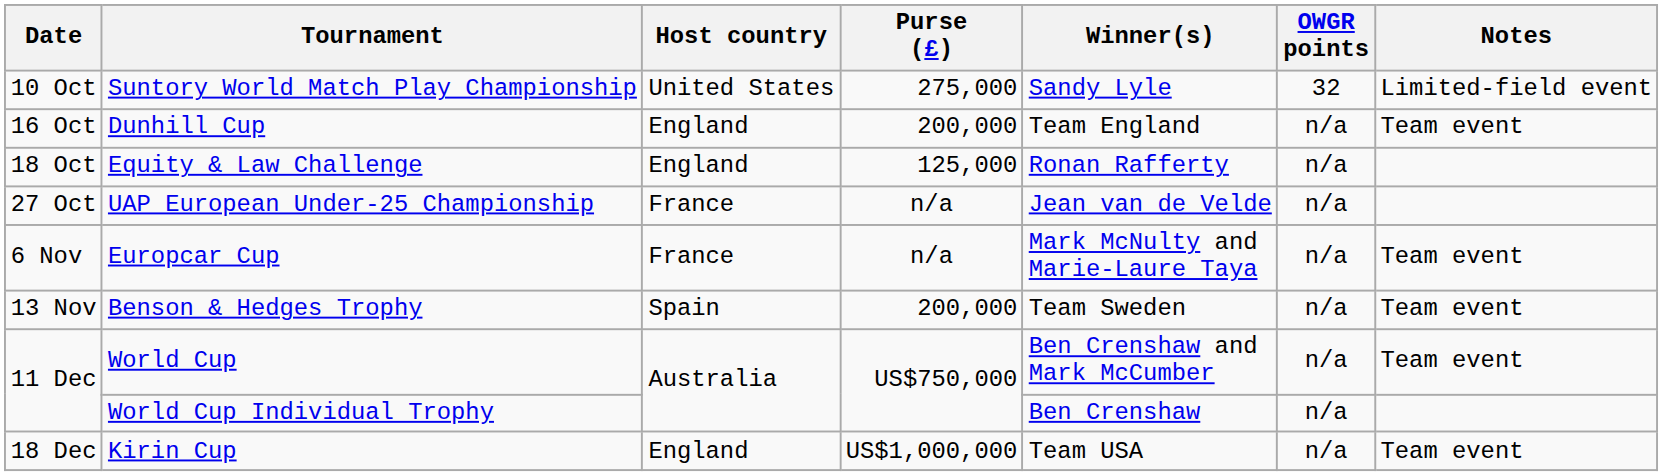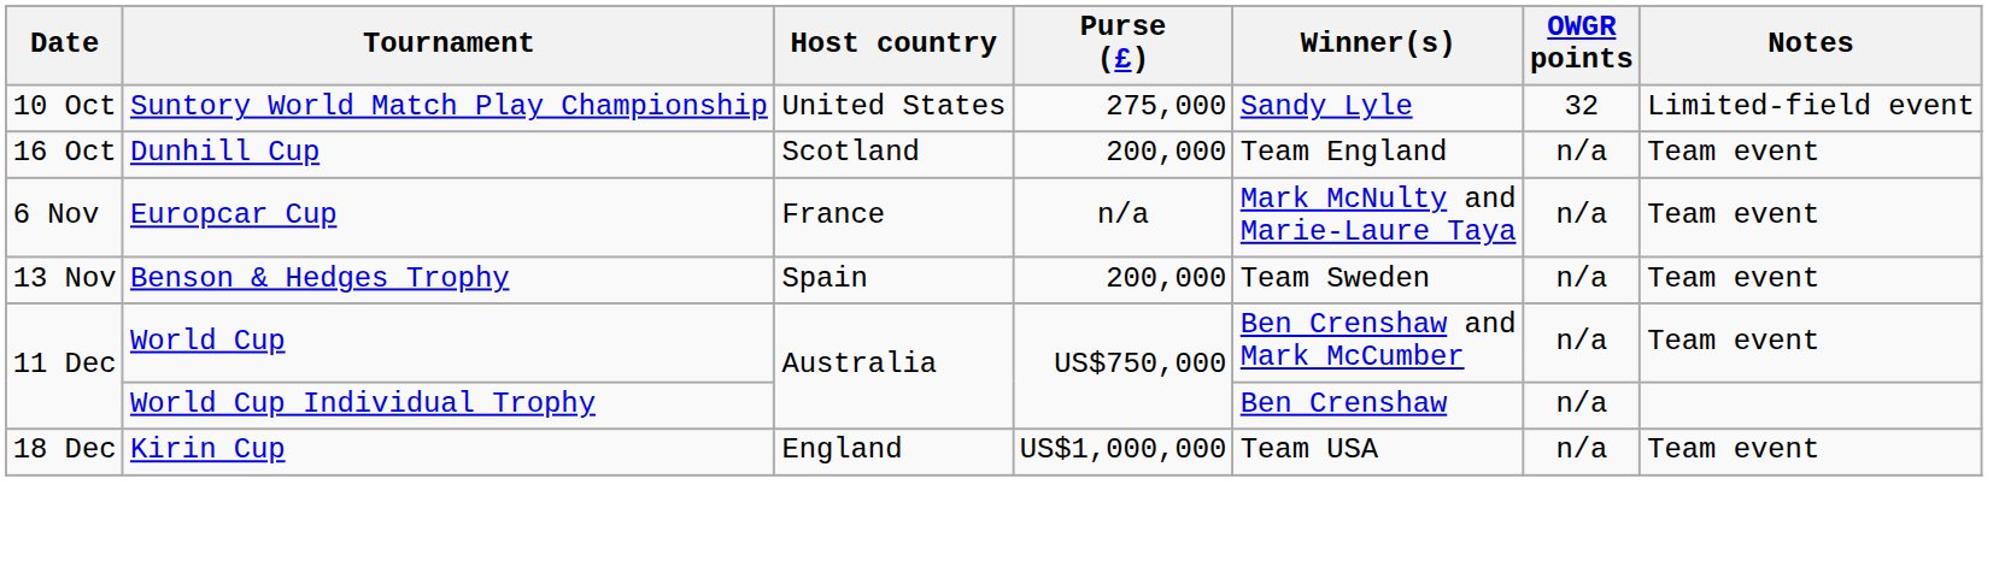 <table class="wikitable" style="font-size:95%">
 <tr>
 <th>Date</th>
 <th>Tournament</th>
 <th>Host country</th>
 <th>Purse<br>(<a href='#'>£</a>)</th>
 <th>Winner(s)</th>
 <th><a href='#'>OWGR</a><br>points</th>
 <th>Notes</th>
 </tr>
 <tr>
 <td>10 Oct</td>
 <td><a href='#'>Suntory World Match Play Championship</a></td>
 <td>United States</td>
 <td align=right>275,000</td>
 <td> <a href='#'>Sandy Lyle</a></td>
 <td align=center>32</td>
 <td>Limited-field event</td>
 </tr>
 <tr>
 <td>16 Oct</td>
 <td><a href='#'>Dunhill Cup</a></td>
-<td>England</td>
+<td>Scotland</td>
 <td align=right>200,000</td>
 <td> Team England</td>
 <td align=center>n/a</td>
 <td>Team event</td>
-</tr>
-<tr>
-<td>18 Oct</td>
-<td><a href='#'>Equity & Law Challenge</a></td>
-<td>England</td>
-<td align=right>125,000</td>
-<td> <a href='#'>Ronan Rafferty</a></td>
-<td align=center>n/a</td>
-<td></td>
-</tr>
-<tr>
-<td>27 Oct</td>
-<td><a href='#'>UAP European Under-25 Championship</a></td>
-<td>France</td>
-<td align=center>n/a</td>
-<td> <a href='#'>Jean van de Velde</a></td>
-<td align=center>n/a</td>
-<td></td>
 </tr>
 <tr>
 <td>6 Nov</td>
 <td><a href='#'>Europcar Cup</a></td>
 <td>France</td>
 <td align=center>n/a</td>
 <td> <a href='#'>Mark McNulty</a> and<br> <a href='#'>Marie-Laure Taya</a></td>
 <td align=center>n/a</td>
 <td>Team event</td>
 </tr>
 <tr>
 <td>13 Nov</td>
 <td><a href='#'>Benson & Hedges Trophy</a></td>
 <td>Spain</td>
 <td align=right>200,000</td>
 <td> Team Sweden</td>
 <td align=center>n/a</td>
 <td>Team event</td>
 </tr>
 <tr>
 <td rowspan=2>11 Dec</td>
 <td><a href='#'>World Cup</a></td>
 <td rowspan=2>Australia</td>
 <td rowspan=2 align=right>US$750,000</td>
 <td> <a href='#'>Ben Crenshaw</a> and<br> <a href='#'>Mark McCumber</a></td>
 <td align=center>n/a</td>
 <td>Team event</td>
 </tr>
 <tr>
 <td><a href='#'>World Cup Individual Trophy</a></td>
 <td> <a href='#'>Ben Crenshaw</a></td>
 <td align=center>n/a</td>
 <td></td>
 </tr>
 <tr>
 <td>18 Dec</td>
 <td><a href='#'>Kirin Cup</a></td>
 <td>England</td>
 <td align=right>US$1,000,000</td>
 <td> Team USA</td>
 <td align=center>n/a</td>
 <td>Team event</td>
 </tr>
 </table>
